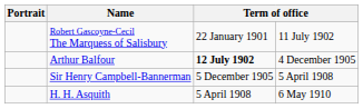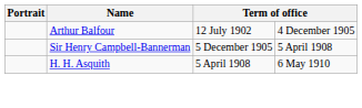 <table class="wikitable">
 <tr>
 <th>Portrait</th>
 <th>Name</th>
 <th colspan=2>Term of office</th>
 </tr>
 <tr>
 <td></td>
-<td><a href='#'><small>Robert Gascoyne-Cecil</small><br>The Marquess of Salisbury</a></td>
-<td>22 January 1901</td>
-<td>11 July 1902</td>
-</tr>
-<tr>
-<td></td>
 <td><a href='#'>Arthur Balfour</a></td>
-<td><strong>12 July 1902</strong></td>
+<td>12 July 1902</td>
 <td>4 December 1905</td>
 </tr>
 <tr>
 <td></td>
 <td><a href='#'>Sir Henry Campbell-Bannerman</a></td>
 <td>5 December 1905</td>
 <td>5 April 1908</td>
 </tr>
 <tr>
 <td></td>
 <td><a href='#'>H. H. Asquith</a></td>
 <td>5 April 1908</td>
 <td>6 May 1910</td>
 </tr>
 </table>
